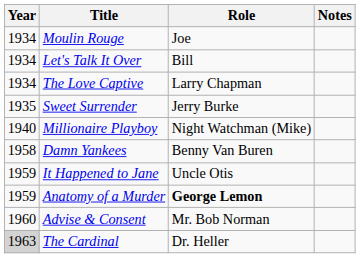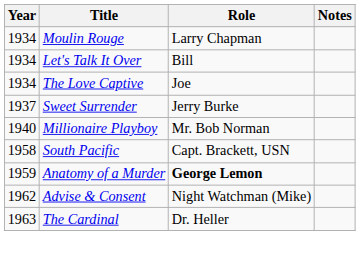 <table class="wikitable">
 <tr>
 <th>Year</th>
 <th>Title</th>
 <th>Role</th>
 <th>Notes</th>
 </tr>
 <tr>
 <td>1934</td>
 <td><em><a href='#'>Moulin Rouge</a></em></td>
-<td>Joe</td>
+<td>Larry Chapman</td>
 <td></td>
 </tr>
 <tr>
 <td>1934</td>
 <td><em><a href='#'>Let's Talk It Over</a></em></td>
 <td>Bill</td>
 <td></td>
 </tr>
 <tr>
 <td>1934</td>
 <td><em><a href='#'>The Love Captive</a></em></td>
-<td>Larry Chapman</td>
+<td>Joe</td>
 <td></td>
 </tr>
 <tr>
-<td>1935</td>
+<td>1937</td>
 <td><em><a href='#'>Sweet Surrender</a></em></td>
 <td>Jerry Burke</td>
 <td></td>
 </tr>
 <tr>
 <td>1940</td>
 <td><em><a href='#'>Millionaire Playboy</a></em></td>
-<td>Night Watchman (Mike)</td>
+<td>Mr. Bob Norman</td>
 <td></td>
 </tr>
 <tr>
 <td>1958</td>
-<td><em><a href='#'>Damn Yankees</a></em></td>
-<td>Benny Van Buren</td>
-<td></td>
-</tr>
-<tr>
-<td>1959</td>
-<td><em><a href='#'>It Happened to Jane</a></em></td>
-<td>Uncle Otis</td>
+<td><em><a href='#'>South Pacific</a></em></td>
+<td>Capt. Brackett, USN</td>
 <td></td>
 </tr>
 <tr>
 <td>1959</td>
 <td><em><a href='#'>Anatomy of a Murder</a></em></td>
 <td><strong>George Lemon</strong></td>
 <td></td>
 </tr>
 <tr>
-<td>1960</td>
+<td>1962</td>
 <td><em><a href='#'>Advise & Consent</a></em></td>
-<td>Mr. Bob Norman</td>
+<td>Night Watchman (Mike)</td>
 <td></td>
 </tr>
 <tr>
-<td style="background: lightgrey;">1963</td>
+<td>1963</td>
 <td><em><a href='#'>The Cardinal</a></em></td>
 <td>Dr. Heller</td>
 <td></td>
 </tr>
 </table>
